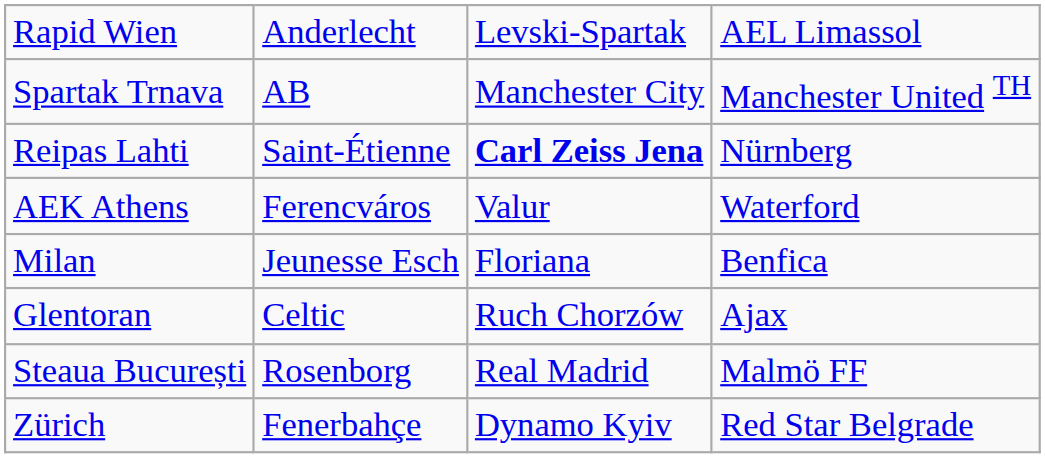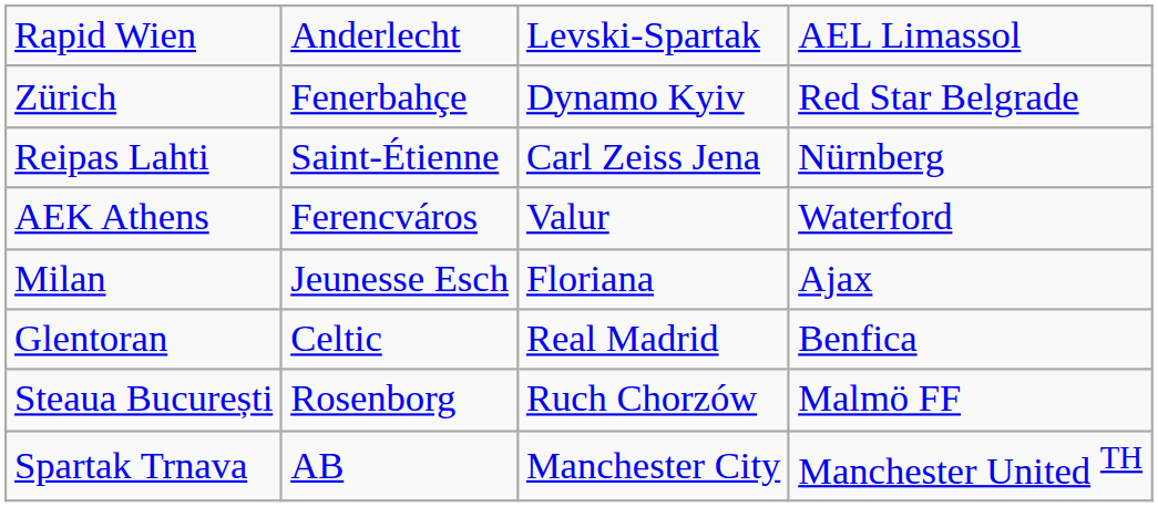 <table class="wikitable">
 <tr>
 <td> <a href='#'>Rapid Wien</a> </td>
 <td> <a href='#'>Anderlecht</a> </td>
 <td> <a href='#'>Levski-Spartak</a> </td>
 <td> <a href='#'>AEL Limassol</a> </td>
 </tr>
 <tr>
-<td> <a href='#'>Spartak Trnava</a> </td>
-<td> <a href='#'>AB</a> </td>
-<td> <a href='#'>Manchester City</a> </td>
-<td> <a href='#'>Manchester United</a> <sup><a href='#'>TH</a></sup></td>
+<td> <a href='#'>Zürich</a> </td>
+<td> <a href='#'>Fenerbahçe</a> </td>
+<td> <a href='#'>Dynamo Kyiv</a> </td>
+<td> <a href='#'>Red Star Belgrade</a> </td>
 </tr>
 <tr>
 <td> <a href='#'>Reipas Lahti</a> </td>
 <td> <a href='#'>Saint-Étienne</a> </td>
-<td><strong> <a href='#'>Carl Zeiss Jena</a> </strong></td>
+<td> <a href='#'>Carl Zeiss Jena</a> </td>
 <td> <a href='#'>Nürnberg</a> </td>
 </tr>
 <tr>
 <td> <a href='#'>AEK Athens</a> </td>
 <td> <a href='#'>Ferencváros</a> </td>
 <td> <a href='#'>Valur</a> </td>
 <td> <a href='#'>Waterford</a> </td>
 </tr>
 <tr>
 <td> <a href='#'>Milan</a> </td>
 <td> <a href='#'>Jeunesse Esch</a> </td>
 <td> <a href='#'>Floriana</a> </td>
-<td> <a href='#'>Benfica</a> </td>
+<td> <a href='#'>Ajax</a> </td>
 </tr>
 <tr>
 <td> <a href='#'>Glentoran</a> </td>
 <td> <a href='#'>Celtic</a> </td>
-<td> <a href='#'>Ruch Chorzów</a> </td>
-<td> <a href='#'>Ajax</a> </td>
+<td> <a href='#'>Real Madrid</a> </td>
+<td> <a href='#'>Benfica</a> </td>
 </tr>
 <tr>
 <td> <a href='#'>Steaua București</a> </td>
 <td> <a href='#'>Rosenborg</a> </td>
-<td> <a href='#'>Real Madrid</a> </td>
+<td> <a href='#'>Ruch Chorzów</a> </td>
 <td> <a href='#'>Malmö FF</a> </td>
 </tr>
 <tr>
-<td> <a href='#'>Zürich</a> </td>
-<td> <a href='#'>Fenerbahçe</a> </td>
-<td> <a href='#'>Dynamo Kyiv</a> </td>
-<td> <a href='#'>Red Star Belgrade</a> </td>
+<td> <a href='#'>Spartak Trnava</a> </td>
+<td> <a href='#'>AB</a> </td>
+<td> <a href='#'>Manchester City</a> </td>
+<td> <a href='#'>Manchester United</a> <sup><a href='#'>TH</a></sup></td>
 </tr>
 </table>
